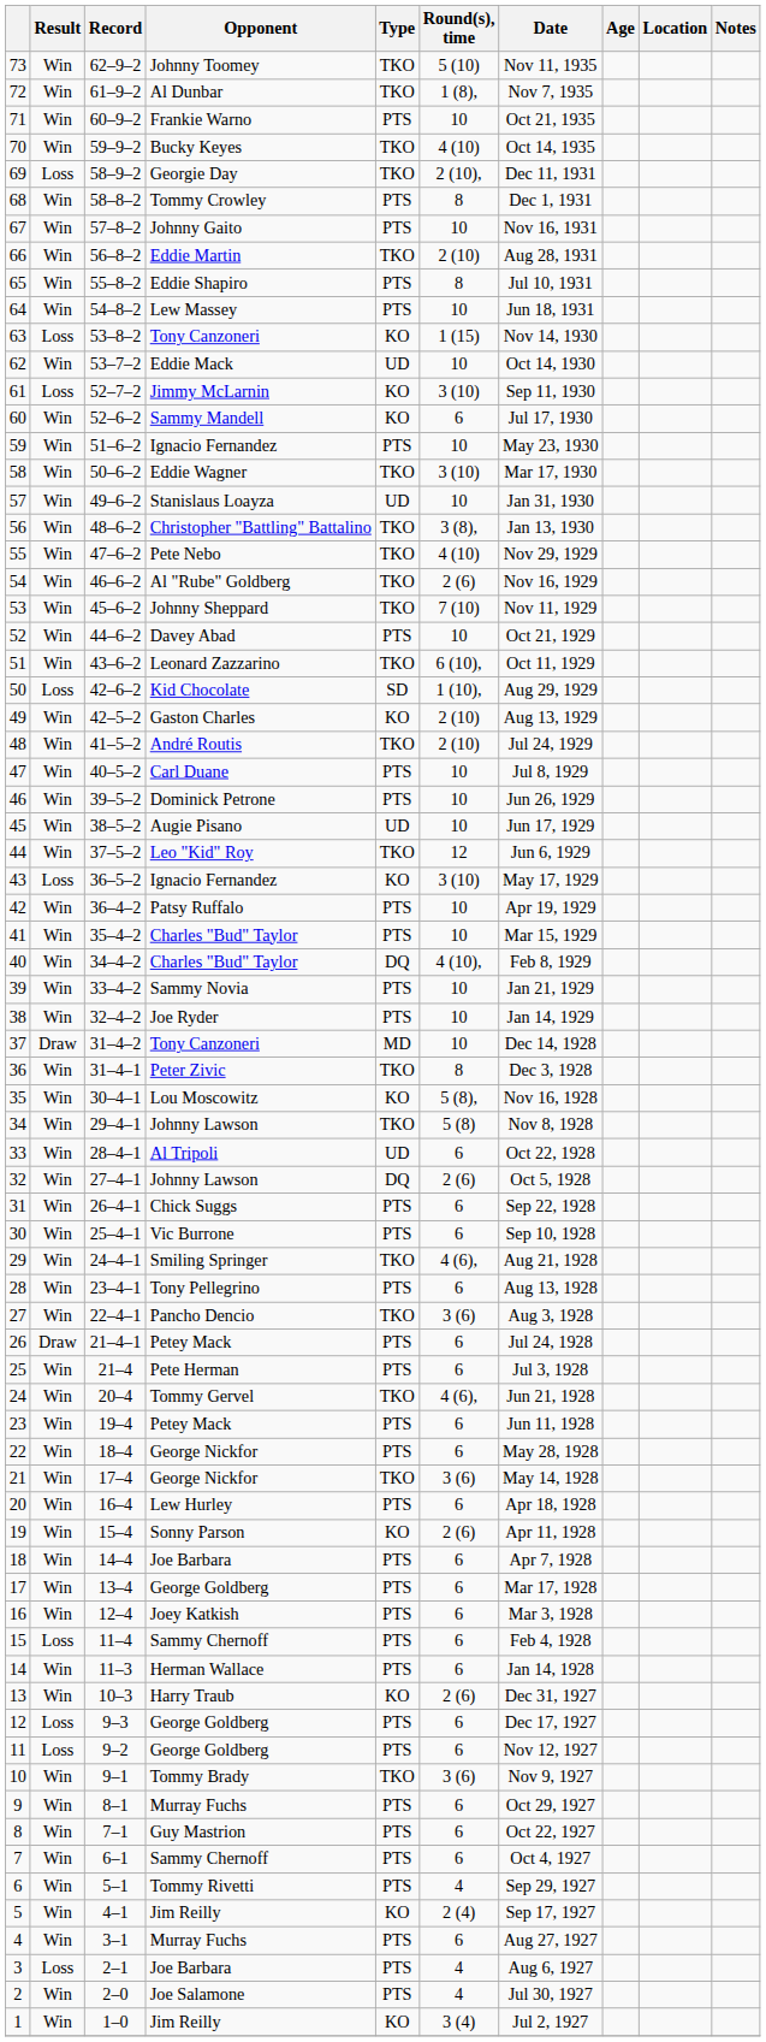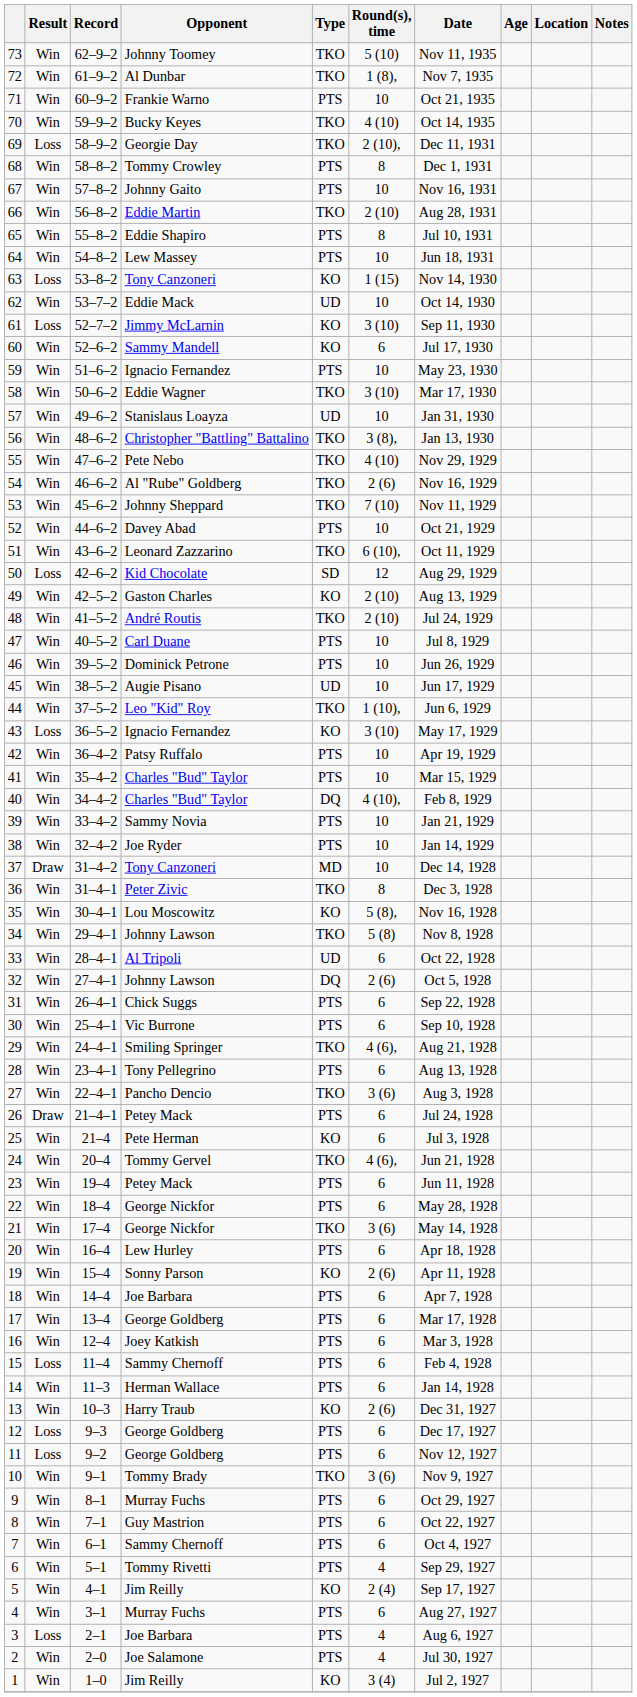 <table class="wikitable" style="text-align:center">
 <tr>
 <th></th>
 <th>Result</th>
 <th>Record</th>
 <th>Opponent</th>
 <th>Type</th>
 <th>Round(s),<br>time</th>
 <th>Date</th>
 <th>Age</th>
 <th>Location</th>
 <th>Notes</th>
 </tr>
 <tr>
 <td>73</td>
 <td>Win</td>
 <td>62–9–2</td>
 <td align=left>Johnny Toomey</td>
 <td>TKO</td>
 <td>5 (10)</td>
 <td>Nov 11, 1935</td>
 <td style="text-align:left;"></td>
 <td style="text-align:left;"></td>
 <td></td>
 </tr>
 <tr>
 <td>72</td>
 <td>Win</td>
 <td>61–9–2</td>
 <td align=left>Al Dunbar</td>
 <td>TKO</td>
 <td>1 (8), </td>
 <td>Nov 7, 1935</td>
 <td style="text-align:left;"></td>
 <td style="text-align:left;"></td>
 <td></td>
 </tr>
 <tr>
 <td>71</td>
 <td>Win</td>
 <td>60–9–2</td>
 <td align=left>Frankie Warno</td>
 <td>PTS</td>
 <td>10</td>
 <td>Oct 21, 1935</td>
 <td style="text-align:left;"></td>
 <td style="text-align:left;"></td>
 <td></td>
 </tr>
 <tr>
 <td>70</td>
 <td>Win</td>
 <td>59–9–2</td>
 <td align=left>Bucky Keyes</td>
 <td>TKO</td>
 <td>4 (10)</td>
 <td>Oct 14, 1935</td>
 <td style="text-align:left;"></td>
 <td style="text-align:left;"></td>
 <td></td>
 </tr>
 <tr>
 <td>69</td>
 <td>Loss</td>
 <td>58–9–2</td>
 <td align=left>Georgie Day</td>
 <td>TKO</td>
 <td>2 (10), </td>
 <td>Dec 11, 1931</td>
 <td style="text-align:left;"></td>
 <td style="text-align:left;"></td>
 <td></td>
 </tr>
 <tr>
 <td>68</td>
 <td>Win</td>
 <td>58–8–2</td>
 <td align=left>Tommy Crowley</td>
 <td>PTS</td>
 <td>8</td>
 <td>Dec 1, 1931</td>
 <td style="text-align:left;"></td>
 <td style="text-align:left;"></td>
 <td></td>
 </tr>
 <tr>
 <td>67</td>
 <td>Win</td>
 <td>57–8–2</td>
 <td align=left>Johnny Gaito</td>
 <td>PTS</td>
 <td>10</td>
 <td>Nov 16, 1931</td>
 <td style="text-align:left;"></td>
 <td style="text-align:left;"></td>
 <td></td>
 </tr>
 <tr>
 <td>66</td>
 <td>Win</td>
 <td>56–8–2</td>
 <td align=left><a href='#'>Eddie Martin</a></td>
 <td>TKO</td>
 <td>2 (10)</td>
 <td>Aug 28, 1931</td>
 <td style="text-align:left;"></td>
 <td style="text-align:left;"></td>
 <td></td>
 </tr>
 <tr>
 <td>65</td>
 <td>Win</td>
 <td>55–8–2</td>
 <td align=left>Eddie Shapiro</td>
 <td>PTS</td>
 <td>8</td>
 <td>Jul 10, 1931</td>
 <td style="text-align:left;"></td>
 <td style="text-align:left;"></td>
 <td></td>
 </tr>
 <tr>
 <td>64</td>
 <td>Win</td>
 <td>54–8–2</td>
 <td align=left>Lew Massey</td>
 <td>PTS</td>
 <td>10</td>
 <td>Jun 18, 1931</td>
 <td style="text-align:left;"></td>
 <td style="text-align:left;"></td>
 <td></td>
 </tr>
 <tr>
 <td>63</td>
 <td>Loss</td>
 <td>53–8–2</td>
 <td align=left><a href='#'>Tony Canzoneri</a></td>
 <td>KO</td>
 <td>1 (15)</td>
 <td>Nov 14, 1930</td>
 <td style="text-align:left;"></td>
 <td style="text-align:left;"></td>
 <td style="text-align:left;"></td>
 </tr>
 <tr>
 <td>62</td>
 <td>Win</td>
 <td>53–7–2</td>
 <td align=left>Eddie Mack</td>
 <td>UD</td>
 <td>10</td>
 <td>Oct 14, 1930</td>
 <td style="text-align:left;"></td>
 <td style="text-align:left;"></td>
 <td></td>
 </tr>
 <tr>
 <td>61</td>
 <td>Loss</td>
 <td>52–7–2</td>
 <td align=left><a href='#'>Jimmy McLarnin</a></td>
 <td>KO</td>
 <td>3 (10)</td>
 <td>Sep 11, 1930</td>
 <td style="text-align:left;"></td>
 <td style="text-align:left;"></td>
 <td></td>
 </tr>
 <tr>
 <td>60</td>
 <td>Win</td>
 <td>52–6–2</td>
 <td align=left><a href='#'>Sammy Mandell</a></td>
 <td>KO</td>
 <td>6</td>
 <td>Jul 17, 1930</td>
 <td style="text-align:left;"></td>
 <td style="text-align:left;"></td>
 <td style="text-align:left;"></td>
 </tr>
 <tr>
 <td>59</td>
 <td>Win</td>
 <td>51–6–2</td>
 <td align=left>Ignacio Fernandez</td>
 <td>PTS</td>
 <td>10</td>
 <td>May 23, 1930</td>
 <td style="text-align:left;"></td>
 <td style="text-align:left;"></td>
 <td></td>
 </tr>
 <tr>
 <td>58</td>
 <td>Win</td>
 <td>50–6–2</td>
 <td align=left>Eddie Wagner</td>
 <td>TKO</td>
 <td>3 (10)</td>
 <td>Mar 17, 1930</td>
 <td style="text-align:left;"></td>
 <td style="text-align:left;"></td>
 <td></td>
 </tr>
 <tr>
 <td>57</td>
 <td>Win</td>
 <td>49–6–2</td>
 <td align=left>Stanislaus Loayza</td>
 <td>UD</td>
 <td>10</td>
 <td>Jan 31, 1930</td>
 <td style="text-align:left;"></td>
 <td style="text-align:left;"></td>
 <td></td>
 </tr>
 <tr>
 <td>56</td>
 <td>Win</td>
 <td>48–6–2</td>
 <td align=left><a href='#'>Christopher "Battling" Battalino</a></td>
 <td>TKO</td>
 <td>3 (8), </td>
 <td>Jan 13, 1930</td>
 <td style="text-align:left;"></td>
 <td style="text-align:left;"></td>
 <td></td>
 </tr>
 <tr>
 <td>55</td>
 <td>Win</td>
 <td>47–6–2</td>
 <td align=left>Pete Nebo</td>
 <td>TKO</td>
 <td>4 (10)</td>
 <td>Nov 29, 1929</td>
 <td style="text-align:left;"></td>
 <td style="text-align:left;"></td>
 <td></td>
 </tr>
 <tr>
 <td>54</td>
 <td>Win</td>
 <td>46–6–2</td>
 <td align=left>Al "Rube" Goldberg</td>
 <td>TKO</td>
 <td>2 (6)</td>
 <td>Nov 16, 1929</td>
 <td style="text-align:left;"></td>
 <td style="text-align:left;"></td>
 <td></td>
 </tr>
 <tr>
 <td>53</td>
 <td>Win</td>
 <td>45–6–2</td>
 <td align=left>Johnny Sheppard</td>
 <td>TKO</td>
 <td>7 (10)</td>
 <td>Nov 11, 1929</td>
 <td style="text-align:left;"></td>
 <td style="text-align:left;"></td>
 <td></td>
 </tr>
 <tr>
 <td>52</td>
 <td>Win</td>
 <td>44–6–2</td>
 <td align=left>Davey Abad</td>
 <td>PTS</td>
 <td>10</td>
 <td>Oct 21, 1929</td>
 <td style="text-align:left;"></td>
 <td style="text-align:left;"></td>
 <td></td>
 </tr>
 <tr>
 <td>51</td>
 <td>Win</td>
 <td>43–6–2</td>
 <td align=left>Leonard Zazzarino</td>
 <td>TKO</td>
 <td>6 (10), </td>
 <td>Oct 11, 1929</td>
 <td style="text-align:left;"></td>
 <td style="text-align:left;"></td>
 <td></td>
 </tr>
 <tr>
 <td>50</td>
 <td>Loss</td>
 <td>42–6–2</td>
 <td align=left><a href='#'>Kid Chocolate</a></td>
 <td>SD</td>
-<td>1 (10), </td>
+<td>12</td>
 <td>Aug 29, 1929</td>
 <td style="text-align:left;"></td>
 <td style="text-align:left;"></td>
 <td></td>
 </tr>
 <tr>
 <td>49</td>
 <td>Win</td>
 <td>42–5–2</td>
 <td align=left>Gaston Charles</td>
 <td>KO</td>
 <td>2 (10)</td>
 <td>Aug 13, 1929</td>
 <td style="text-align:left;"></td>
 <td style="text-align:left;"></td>
 <td></td>
 </tr>
 <tr>
 <td>48</td>
 <td>Win</td>
 <td>41–5–2</td>
 <td align=left><a href='#'>André Routis</a></td>
 <td>TKO</td>
 <td>2 (10)</td>
 <td>Jul 24, 1929</td>
 <td style="text-align:left;"></td>
 <td style="text-align:left;"></td>
 <td></td>
 </tr>
 <tr>
 <td>47</td>
 <td>Win</td>
 <td>40–5–2</td>
 <td align=left><a href='#'>Carl Duane</a></td>
 <td>PTS</td>
 <td>10</td>
 <td>Jul 8, 1929</td>
 <td style="text-align:left;"></td>
 <td style="text-align:left;"></td>
 <td></td>
 </tr>
 <tr>
 <td>46</td>
 <td>Win</td>
 <td>39–5–2</td>
 <td align=left>Dominick Petrone</td>
 <td>PTS</td>
 <td>10</td>
 <td>Jun 26, 1929</td>
 <td style="text-align:left;"></td>
 <td style="text-align:left;"></td>
 <td></td>
 </tr>
 <tr>
 <td>45</td>
 <td>Win</td>
 <td>38–5–2</td>
 <td align=left>Augie Pisano</td>
 <td>UD</td>
 <td>10</td>
 <td>Jun 17, 1929</td>
 <td style="text-align:left;"></td>
 <td style="text-align:left;"></td>
 <td></td>
 </tr>
 <tr>
 <td>44</td>
 <td>Win</td>
 <td>37–5–2</td>
 <td align=left><a href='#'>Leo "Kid" Roy</a></td>
 <td>TKO</td>
-<td>12</td>
+<td>1 (10), </td>
 <td>Jun 6, 1929</td>
 <td style="text-align:left;"></td>
 <td style="text-align:left;"></td>
 <td></td>
 </tr>
 <tr>
 <td>43</td>
 <td>Loss</td>
 <td>36–5–2</td>
 <td align=left>Ignacio Fernandez</td>
 <td>KO</td>
 <td>3 (10)</td>
 <td>May 17, 1929</td>
 <td style="text-align:left;"></td>
 <td style="text-align:left;"></td>
 <td></td>
 </tr>
 <tr>
 <td>42</td>
 <td>Win</td>
 <td>36–4–2</td>
 <td align=left>Patsy Ruffalo</td>
 <td>PTS</td>
 <td>10</td>
 <td>Apr 19, 1929</td>
 <td style="text-align:left;"></td>
 <td style="text-align:left;"></td>
 <td></td>
 </tr>
 <tr>
 <td>41</td>
 <td>Win</td>
 <td>35–4–2</td>
 <td align=left><a href='#'>Charles "Bud" Taylor</a></td>
 <td>PTS</td>
 <td>10</td>
 <td>Mar 15, 1929</td>
 <td style="text-align:left;"></td>
 <td style="text-align:left;"></td>
 <td></td>
 </tr>
 <tr>
 <td>40</td>
 <td>Win</td>
 <td>34–4–2</td>
 <td align=left><a href='#'>Charles "Bud" Taylor</a></td>
 <td>DQ</td>
 <td>4 (10), </td>
 <td>Feb 8, 1929</td>
 <td style="text-align:left;"></td>
 <td style="text-align:left;"></td>
 <td></td>
 </tr>
 <tr>
 <td>39</td>
 <td>Win</td>
 <td>33–4–2</td>
 <td align=left>Sammy Novia</td>
 <td>PTS</td>
 <td>10</td>
 <td>Jan 21, 1929</td>
 <td style="text-align:left;"></td>
 <td style="text-align:left;"></td>
 <td></td>
 </tr>
 <tr>
 <td>38</td>
 <td>Win</td>
 <td>32–4–2</td>
 <td align=left>Joe Ryder</td>
 <td>PTS</td>
 <td>10</td>
 <td>Jan 14, 1929</td>
 <td style="text-align:left;"></td>
 <td style="text-align:left;"></td>
 <td></td>
 </tr>
 <tr>
 <td>37</td>
 <td>Draw</td>
 <td>31–4–2</td>
 <td align=left><a href='#'>Tony Canzoneri</a></td>
 <td>MD</td>
 <td>10</td>
 <td>Dec 14, 1928</td>
 <td style="text-align:left;"></td>
 <td style="text-align:left;"></td>
 <td></td>
 </tr>
 <tr>
 <td>36</td>
 <td>Win</td>
 <td>31–4–1</td>
 <td align=left><a href='#'>Peter Zivic</a></td>
 <td>TKO</td>
 <td>8</td>
 <td>Dec 3, 1928</td>
 <td style="text-align:left;"></td>
 <td style="text-align:left;"></td>
 <td></td>
 </tr>
 <tr>
 <td>35</td>
 <td>Win</td>
 <td>30–4–1</td>
 <td align=left>Lou Moscowitz</td>
 <td>KO</td>
 <td>5 (8), </td>
 <td>Nov 16, 1928</td>
 <td style="text-align:left;"></td>
 <td style="text-align:left;"></td>
 <td></td>
 </tr>
 <tr>
 <td>34</td>
 <td>Win</td>
 <td>29–4–1</td>
 <td align=left>Johnny Lawson</td>
 <td>TKO</td>
 <td>5 (8)</td>
 <td>Nov 8, 1928</td>
 <td style="text-align:left;"></td>
 <td style="text-align:left;"></td>
 <td></td>
 </tr>
 <tr>
 <td>33</td>
 <td>Win</td>
 <td>28–4–1</td>
 <td align=left><a href='#'>Al Tripoli</a></td>
 <td>UD</td>
 <td>6</td>
 <td>Oct 22, 1928</td>
 <td style="text-align:left;"></td>
 <td style="text-align:left;"></td>
 <td></td>
 </tr>
 <tr>
 <td>32</td>
 <td>Win</td>
 <td>27–4–1</td>
 <td align=left>Johnny Lawson</td>
 <td>DQ</td>
 <td>2 (6)</td>
 <td>Oct 5, 1928</td>
 <td style="text-align:left;"></td>
 <td style="text-align:left;"></td>
 <td></td>
 </tr>
 <tr>
 <td>31</td>
 <td>Win</td>
 <td>26–4–1</td>
 <td align=left>Chick Suggs</td>
 <td>PTS</td>
 <td>6</td>
 <td>Sep 22, 1928</td>
 <td style="text-align:left;"></td>
 <td style="text-align:left;"></td>
 <td></td>
 </tr>
 <tr>
 <td>30</td>
 <td>Win</td>
 <td>25–4–1</td>
 <td align=left>Vic Burrone</td>
 <td>PTS</td>
 <td>6</td>
 <td>Sep 10, 1928</td>
 <td style="text-align:left;"></td>
 <td style="text-align:left;"></td>
 <td></td>
 </tr>
 <tr>
 <td>29</td>
 <td>Win</td>
 <td>24–4–1</td>
 <td align=left>Smiling Springer</td>
 <td>TKO</td>
 <td>4 (6), </td>
 <td>Aug 21, 1928</td>
 <td style="text-align:left;"></td>
 <td style="text-align:left;"></td>
 <td></td>
 </tr>
 <tr>
 <td>28</td>
 <td>Win</td>
 <td>23–4–1</td>
 <td align=left>Tony Pellegrino</td>
 <td>PTS</td>
 <td>6</td>
 <td>Aug 13, 1928</td>
 <td style="text-align:left;"></td>
 <td style="text-align:left;"></td>
 <td></td>
 </tr>
 <tr>
 <td>27</td>
 <td>Win</td>
 <td>22–4–1</td>
 <td align=left>Pancho Dencio</td>
 <td>TKO</td>
 <td>3 (6)</td>
 <td>Aug 3, 1928</td>
 <td style="text-align:left;"></td>
 <td style="text-align:left;"></td>
 <td></td>
 </tr>
 <tr>
 <td>26</td>
 <td>Draw</td>
 <td>21–4–1</td>
 <td align=left>Petey Mack</td>
 <td>PTS</td>
 <td>6</td>
 <td>Jul 24, 1928</td>
 <td style="text-align:left;"></td>
 <td style="text-align:left;"></td>
 <td></td>
 </tr>
 <tr>
 <td>25</td>
 <td>Win</td>
 <td>21–4</td>
 <td align=left>Pete Herman</td>
-<td>PTS</td>
+<td>KO</td>
 <td>6</td>
 <td>Jul 3, 1928</td>
 <td style="text-align:left;"></td>
 <td style="text-align:left;"></td>
 <td></td>
 </tr>
 <tr>
 <td>24</td>
 <td>Win</td>
 <td>20–4</td>
 <td align=left>Tommy Gervel</td>
 <td>TKO</td>
 <td>4 (6), </td>
 <td>Jun 21, 1928</td>
 <td style="text-align:left;"></td>
 <td style="text-align:left;"></td>
 <td></td>
 </tr>
 <tr>
 <td>23</td>
 <td>Win</td>
 <td>19–4</td>
 <td align=left>Petey Mack</td>
 <td>PTS</td>
 <td>6</td>
 <td>Jun 11, 1928</td>
 <td style="text-align:left;"></td>
 <td style="text-align:left;"></td>
 <td></td>
 </tr>
 <tr>
 <td>22</td>
 <td>Win</td>
 <td>18–4</td>
 <td align=left>George Nickfor</td>
 <td>PTS</td>
 <td>6</td>
 <td>May 28, 1928</td>
 <td style="text-align:left;"></td>
 <td style="text-align:left;"></td>
 <td></td>
 </tr>
 <tr>
 <td>21</td>
 <td>Win</td>
 <td>17–4</td>
 <td align=left>George Nickfor</td>
 <td>TKO</td>
 <td>3 (6)</td>
 <td>May 14, 1928</td>
 <td style="text-align:left;"></td>
 <td style="text-align:left;"></td>
 <td></td>
 </tr>
 <tr>
 <td>20</td>
 <td>Win</td>
 <td>16–4</td>
 <td align=left>Lew Hurley</td>
 <td>PTS</td>
 <td>6</td>
 <td>Apr 18, 1928</td>
 <td style="text-align:left;"></td>
 <td style="text-align:left;"></td>
 <td></td>
 </tr>
 <tr>
 <td>19</td>
 <td>Win</td>
 <td>15–4</td>
 <td align=left>Sonny Parson</td>
 <td>KO</td>
 <td>2 (6)</td>
 <td>Apr 11, 1928</td>
 <td style="text-align:left;"></td>
 <td style="text-align:left;"></td>
 <td></td>
 </tr>
 <tr>
 <td>18</td>
 <td>Win</td>
 <td>14–4</td>
 <td align=left>Joe Barbara</td>
 <td>PTS</td>
 <td>6</td>
 <td>Apr 7, 1928</td>
 <td style="text-align:left;"></td>
 <td style="text-align:left;"></td>
 <td></td>
 </tr>
 <tr>
 <td>17</td>
 <td>Win</td>
 <td>13–4</td>
 <td align=left>George Goldberg</td>
 <td>PTS</td>
 <td>6</td>
 <td>Mar 17, 1928</td>
 <td style="text-align:left;"></td>
 <td style="text-align:left;"></td>
 <td></td>
 </tr>
 <tr>
 <td>16</td>
 <td>Win</td>
 <td>12–4</td>
 <td align=left>Joey Katkish</td>
 <td>PTS</td>
 <td>6</td>
 <td>Mar 3, 1928</td>
 <td style="text-align:left;"></td>
 <td style="text-align:left;"></td>
 <td></td>
 </tr>
 <tr>
 <td>15</td>
 <td>Loss</td>
 <td>11–4</td>
 <td align=left>Sammy Chernoff</td>
 <td>PTS</td>
 <td>6</td>
 <td>Feb 4, 1928</td>
 <td style="text-align:left;"></td>
 <td style="text-align:left;"></td>
 <td></td>
 </tr>
 <tr>
 <td>14</td>
 <td>Win</td>
 <td>11–3</td>
 <td align=left>Herman Wallace</td>
 <td>PTS</td>
 <td>6</td>
 <td>Jan 14, 1928</td>
 <td style="text-align:left;"></td>
 <td style="text-align:left;"></td>
 <td></td>
 </tr>
 <tr>
 <td>13</td>
 <td>Win</td>
 <td>10–3</td>
 <td align=left>Harry Traub</td>
 <td>KO</td>
 <td>2 (6)</td>
 <td>Dec 31, 1927</td>
 <td style="text-align:left;"></td>
 <td style="text-align:left;"></td>
 <td></td>
 </tr>
 <tr>
 <td>12</td>
 <td>Loss</td>
 <td>9–3</td>
 <td align=left>George Goldberg</td>
 <td>PTS</td>
 <td>6</td>
 <td>Dec 17, 1927</td>
 <td style="text-align:left;"></td>
 <td style="text-align:left;"></td>
 <td></td>
 </tr>
 <tr>
 <td>11</td>
 <td>Loss</td>
 <td>9–2</td>
 <td align=left>George Goldberg</td>
 <td>PTS</td>
 <td>6</td>
 <td>Nov 12, 1927</td>
 <td style="text-align:left;"></td>
 <td style="text-align:left;"></td>
 <td></td>
 </tr>
 <tr>
 <td>10</td>
 <td>Win</td>
 <td>9–1</td>
 <td align=left>Tommy Brady</td>
 <td>TKO</td>
 <td>3 (6)</td>
 <td>Nov 9, 1927</td>
 <td style="text-align:left;"></td>
 <td style="text-align:left;"></td>
 <td></td>
 </tr>
 <tr>
 <td>9</td>
 <td>Win</td>
 <td>8–1</td>
 <td align=left>Murray Fuchs</td>
 <td>PTS</td>
 <td>6</td>
 <td>Oct 29, 1927</td>
 <td style="text-align:left;"></td>
 <td style="text-align:left;"></td>
 <td></td>
 </tr>
 <tr>
 <td>8</td>
 <td>Win</td>
 <td>7–1</td>
 <td align=left>Guy Mastrion</td>
 <td>PTS</td>
 <td>6</td>
 <td>Oct 22, 1927</td>
 <td style="text-align:left;"></td>
 <td style="text-align:left;"></td>
 <td></td>
 </tr>
 <tr>
 <td>7</td>
 <td>Win</td>
 <td>6–1</td>
 <td align=left>Sammy Chernoff</td>
 <td>PTS</td>
 <td>6</td>
 <td>Oct 4, 1927</td>
 <td style="text-align:left;"></td>
 <td style="text-align:left;"></td>
 <td></td>
 </tr>
 <tr>
 <td>6</td>
 <td>Win</td>
 <td>5–1</td>
 <td align=left>Tommy Rivetti</td>
 <td>PTS</td>
 <td>4</td>
 <td>Sep 29, 1927</td>
 <td style="text-align:left;"></td>
 <td style="text-align:left;"></td>
 <td></td>
 </tr>
 <tr>
 <td>5</td>
 <td>Win</td>
 <td>4–1</td>
 <td align=left>Jim Reilly</td>
 <td>KO</td>
 <td>2 (4)</td>
 <td>Sep 17, 1927</td>
 <td style="text-align:left;"></td>
 <td style="text-align:left;"></td>
 <td></td>
 </tr>
 <tr>
 <td>4</td>
 <td>Win</td>
 <td>3–1</td>
 <td align=left>Murray Fuchs</td>
 <td>PTS</td>
 <td>6</td>
 <td>Aug 27, 1927</td>
 <td style="text-align:left;"></td>
 <td style="text-align:left;"></td>
 <td></td>
 </tr>
 <tr>
 <td>3</td>
 <td>Loss</td>
 <td>2–1</td>
 <td align=left>Joe Barbara</td>
 <td>PTS</td>
 <td>4</td>
 <td>Aug 6, 1927</td>
 <td style="text-align:left;"></td>
 <td style="text-align:left;"></td>
 <td></td>
 </tr>
 <tr>
 <td>2</td>
 <td>Win</td>
 <td>2–0</td>
 <td align=left>Joe Salamone</td>
 <td>PTS</td>
 <td>4</td>
 <td>Jul 30, 1927</td>
 <td style="text-align:left;"></td>
 <td style="text-align:left;"></td>
 <td></td>
 </tr>
 <tr>
 <td>1</td>
 <td>Win</td>
 <td>1–0</td>
 <td align=left>Jim Reilly</td>
 <td>KO</td>
 <td>3 (4)</td>
 <td>Jul 2, 1927</td>
 <td style="text-align:left;"></td>
 <td style="text-align:left;"></td>
 <td></td>
 </tr>
 <tr>
 </tr>
 </table>
